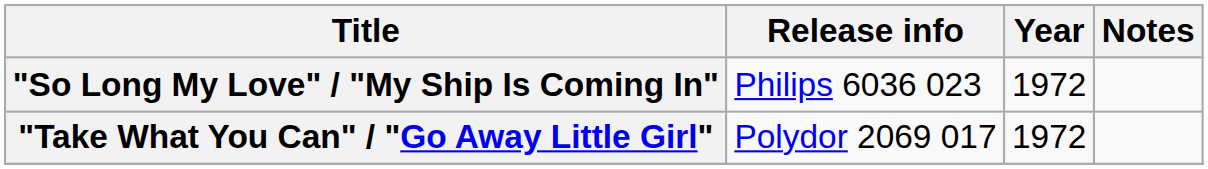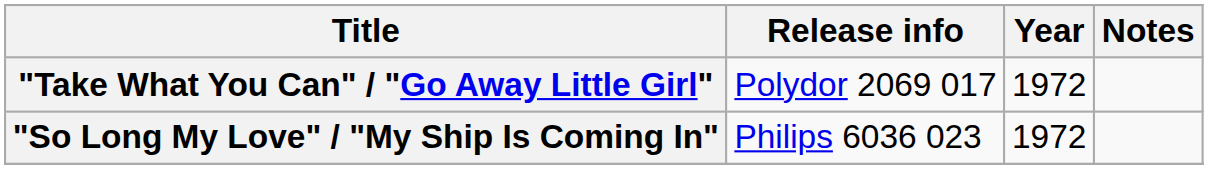 <table class="wikitable plainrowheaders sortable">
 <tr>
 <th scope="col">Title</th>
 <th scope="col">Release info</th>
 <th scope="col">Year</th>
 <th scope="col" class="unsortable">Notes</th>
 </tr>
 <tr>
+<th scope="row">"Take What You Can" / "<a href='#'>Go Away Little Girl</a>"</th>
+<td><a href='#'>Polydor</a> 2069 017</td>
+<td>1972</td>
+<td></td>
+</tr>
+<tr>
 <th scope="row">"So Long My Love" / "My Ship Is Coming In"</th>
 <td><a href='#'>Philips</a> 6036 023</td>
 <td>1972</td>
 <td></td>
 </tr>
 <tr>
-<th scope="row">"Take What You Can" / "<a href='#'>Go Away Little Girl</a>"</th>
-<td><a href='#'>Polydor</a> 2069 017</td>
-<td>1972</td>
-<td></td>
-</tr>
-<tr>
 </tr>
 </table>
